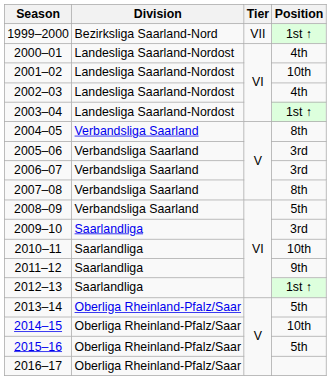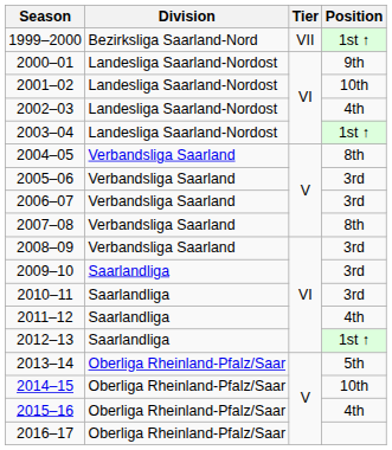 <table class="wikitable">
 <tr>
 <th>Season</th>
 <th>Division</th>
 <th>Tier</th>
 <th>Position</th>
 </tr>
 <tr align="center">
 <td>1999–2000</td>
 <td align="left">Bezirksliga Saarland-Nord</td>
 <td>VII</td>
 <td bgcolor="#ddffdd">1st ↑</td>
 </tr>
 <tr align="center">
 <td>2000–01</td>
 <td align="left">Landesliga Saarland-Nordost</td>
 <td rowspan=4>VI</td>
-<td>4th</td>
+<td>9th</td>
 </tr>
 <tr align="center">
 <td>2001–02</td>
 <td align="left">Landesliga Saarland-Nordost</td>
 <td>10th</td>
 </tr>
 <tr align="center">
 <td>2002–03</td>
 <td align="left">Landesliga Saarland-Nordost</td>
 <td>4th</td>
 </tr>
 <tr align="center">
 <td>2003–04</td>
 <td align="left">Landesliga Saarland-Nordost</td>
 <td bgcolor="#ddffdd">1st ↑</td>
 </tr>
 <tr align="center">
 <td>2004–05</td>
 <td align="left"><a href='#'>Verbandsliga Saarland</a></td>
 <td rowspan=4>V</td>
 <td>8th</td>
 </tr>
 <tr align="center">
 <td>2005–06</td>
 <td align="left">Verbandsliga Saarland</td>
 <td>3rd</td>
 </tr>
 <tr align="center">
 <td>2006–07</td>
 <td align="left">Verbandsliga Saarland</td>
 <td>3rd</td>
 </tr>
 <tr align="center">
 <td>2007–08</td>
 <td align="left">Verbandsliga Saarland</td>
 <td>8th</td>
 </tr>
 <tr align="center">
 <td>2008–09</td>
 <td align="left">Verbandsliga Saarland</td>
 <td rowspan=5>VI</td>
-<td>5th</td>
+<td>3rd</td>
 </tr>
 <tr align="center">
 <td>2009–10</td>
 <td align="left"><a href='#'>Saarlandliga</a></td>
 <td>3rd</td>
 </tr>
 <tr align="center">
 <td>2010–11</td>
 <td align="left">Saarlandliga</td>
-<td>10th</td>
+<td>3rd</td>
 </tr>
 <tr align="center">
 <td>2011–12</td>
 <td align="left">Saarlandliga</td>
-<td>9th</td>
+<td>4th</td>
 </tr>
 <tr align="center">
 <td>2012–13</td>
 <td align="left">Saarlandliga</td>
 <td bgcolor="#ddffdd">1st ↑</td>
 </tr>
 <tr align="center">
 <td>2013–14</td>
 <td align="left"><a href='#'>Oberliga Rheinland-Pfalz/Saar</a></td>
 <td rowspan=4>V</td>
 <td>5th</td>
 </tr>
 <tr align="center">
 <td><a href='#'>2014–15</a></td>
 <td align="left">Oberliga Rheinland-Pfalz/Saar</td>
 <td>10th</td>
 </tr>
 <tr align="center">
 <td><a href='#'>2015–16</a></td>
 <td align="left">Oberliga Rheinland-Pfalz/Saar</td>
-<td>5th</td>
+<td>4th</td>
 </tr>
 <tr align="center">
 <td>2016–17</td>
 <td align="left">Oberliga Rheinland-Pfalz/Saar</td>
 <td></td>
 </tr>
 </table>
